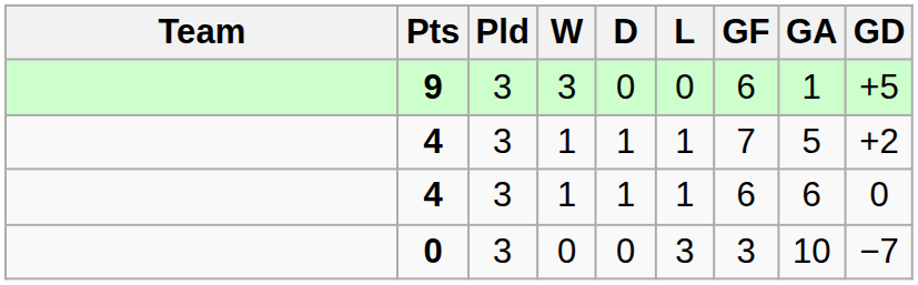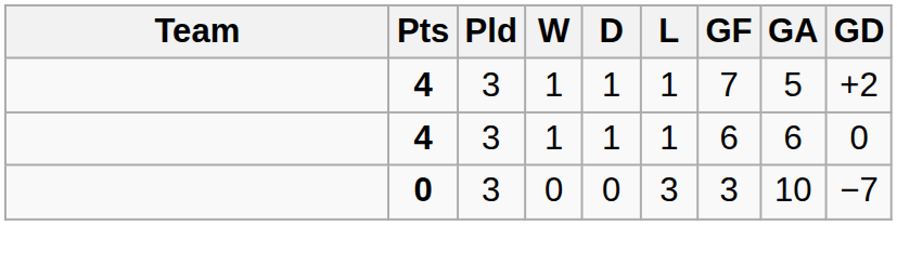 <table class="wikitable" style="text-align:center;">
 <tr>
 <th width=175>Team</th>
 <th width=20 abbr="Points">Pts</th>
 <th width=20 abbr="Played">Pld</th>
 <th width=20 abbr="Won">W</th>
 <th width=20 abbr="Drawn">D</th>
 <th width=20 abbr="Lost">L</th>
 <th width=20 abbr="Goals for">GF</th>
 <th width=20 abbr="Goals against">GA</th>
 <th width=20 abbr="Goal difference">GD</th>
-</tr>
-<tr style="background:#cfc;">
-<td style="text-align:left;"></td>
-<td><strong>9</strong></td>
-<td>3</td>
-<td>3</td>
-<td>0</td>
-<td>0</td>
-<td>6</td>
-<td>1</td>
-<td>+5</td>
 </tr>
 <tr>
 <td style="text-align:left;"></td>
 <td><strong>4</strong></td>
 <td>3</td>
 <td>1</td>
 <td>1</td>
 <td>1</td>
 <td>7</td>
 <td>5</td>
 <td>+2</td>
 </tr>
 <tr>
 <td style="text-align:left;"></td>
 <td><strong>4</strong></td>
 <td>3</td>
 <td>1</td>
 <td>1</td>
 <td>1</td>
 <td>6</td>
 <td>6</td>
 <td>0</td>
 </tr>
 <tr>
 <td style="text-align:left;"></td>
 <td><strong>0</strong></td>
 <td>3</td>
 <td>0</td>
 <td>0</td>
 <td>3</td>
 <td>3</td>
 <td>10</td>
 <td>−7</td>
 </tr>
 </table>
